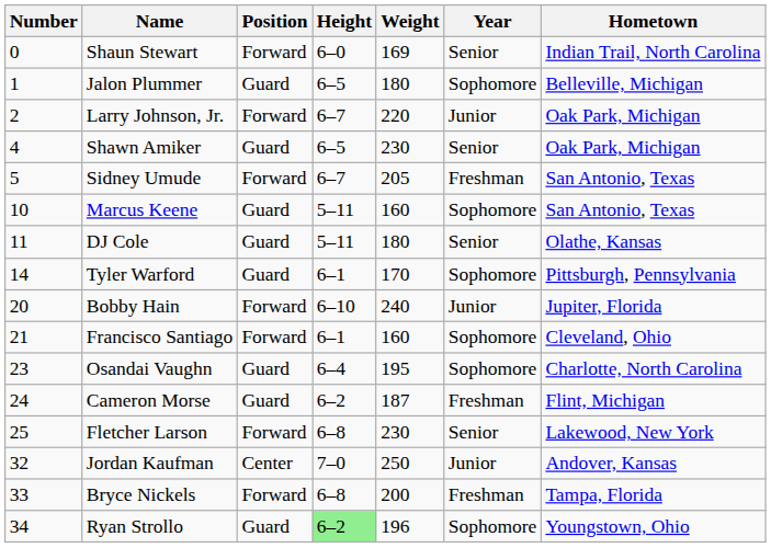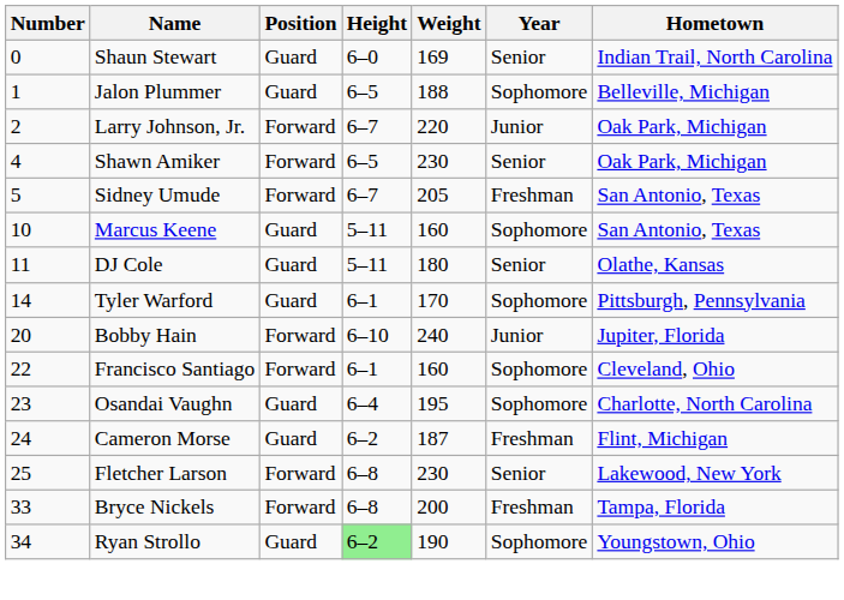 <table class="wikitable sortable" style="font-size: 95%;">
 <tr>
 <th>Number</th>
 <th>Name</th>
 <th>Position</th>
 <th>Height</th>
 <th>Weight</th>
 <th>Year</th>
 <th>Hometown</th>
 </tr>
 <tr>
 <td>0</td>
 <td>Shaun Stewart</td>
-<td>Forward</td>
+<td>Guard</td>
 <td>6–0</td>
 <td>169</td>
 <td>Senior</td>
 <td><a href='#'>Indian Trail, North Carolina</a></td>
 </tr>
 <tr>
 <td>1</td>
 <td>Jalon Plummer</td>
 <td>Guard</td>
 <td>6–5</td>
-<td>180</td>
+<td>188</td>
 <td>Sophomore</td>
 <td><a href='#'>Belleville, Michigan</a></td>
 </tr>
 <tr>
 <td>2</td>
 <td>Larry Johnson, Jr.</td>
 <td>Forward</td>
 <td>6–7</td>
 <td>220</td>
 <td>Junior</td>
 <td><a href='#'>Oak Park, Michigan</a></td>
 </tr>
 <tr>
 <td>4</td>
 <td>Shawn Amiker</td>
-<td>Guard</td>
+<td>Forward</td>
 <td>6–5</td>
 <td>230</td>
 <td>Senior</td>
 <td><a href='#'>Oak Park, Michigan</a></td>
 </tr>
 <tr>
 <td>5</td>
 <td>Sidney Umude</td>
 <td>Forward</td>
 <td>6–7</td>
 <td>205</td>
 <td>Freshman</td>
 <td><a href='#'>San Antonio</a>, <a href='#'>Texas</a></td>
 </tr>
 <tr>
 <td>10</td>
 <td><a href='#'>Marcus Keene</a></td>
 <td>Guard</td>
 <td>5–11</td>
 <td>160</td>
 <td>Sophomore</td>
 <td><a href='#'>San Antonio</a>, <a href='#'>Texas</a></td>
 </tr>
 <tr>
 <td>11</td>
 <td>DJ Cole</td>
 <td>Guard</td>
 <td>5–11</td>
 <td>180</td>
 <td>Senior</td>
 <td><a href='#'>Olathe, Kansas</a></td>
 </tr>
 <tr>
 <td>14</td>
 <td>Tyler Warford</td>
 <td>Guard</td>
 <td>6–1</td>
 <td>170</td>
 <td>Sophomore</td>
 <td><a href='#'>Pittsburgh</a>, <a href='#'>Pennsylvania</a></td>
 </tr>
 <tr>
 <td>20</td>
 <td>Bobby Hain</td>
 <td>Forward</td>
 <td>6–10</td>
 <td>240</td>
 <td>Junior</td>
 <td><a href='#'>Jupiter, Florida</a></td>
 </tr>
 <tr>
-<td>21</td>
+<td>22</td>
 <td>Francisco Santiago</td>
 <td>Forward</td>
 <td>6–1</td>
 <td>160</td>
 <td>Sophomore</td>
 <td><a href='#'>Cleveland</a>, <a href='#'>Ohio</a></td>
 </tr>
 <tr>
 <td>23</td>
 <td>Osandai Vaughn</td>
 <td>Guard</td>
 <td>6–4</td>
 <td>195</td>
 <td>Sophomore</td>
 <td><a href='#'>Charlotte, North Carolina</a></td>
 </tr>
 <tr>
 <td>24</td>
 <td>Cameron Morse</td>
 <td>Guard</td>
 <td>6–2</td>
 <td>187</td>
 <td>Freshman</td>
 <td><a href='#'>Flint, Michigan</a></td>
 </tr>
 <tr>
 <td>25</td>
 <td>Fletcher Larson</td>
 <td>Forward</td>
 <td>6–8</td>
 <td>230</td>
 <td>Senior</td>
 <td><a href='#'>Lakewood, New York</a></td>
 </tr>
 <tr>
-<td>32</td>
-<td>Jordan Kaufman</td>
-<td>Center</td>
-<td>7–0</td>
-<td>250</td>
-<td>Junior</td>
-<td><a href='#'>Andover, Kansas</a></td>
-</tr>
-<tr>
 <td>33</td>
 <td>Bryce Nickels</td>
 <td>Forward</td>
 <td>6–8</td>
 <td>200</td>
 <td>Freshman</td>
 <td><a href='#'>Tampa, Florida</a></td>
 </tr>
 <tr>
 <td>34</td>
 <td>Ryan Strollo</td>
 <td>Guard</td>
 <td style="background: lightgreen;">6–2</td>
-<td>196</td>
+<td>190</td>
 <td>Sophomore</td>
 <td><a href='#'>Youngstown, Ohio</a></td>
 </tr>
 </table>
